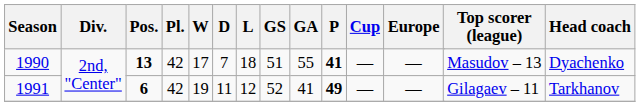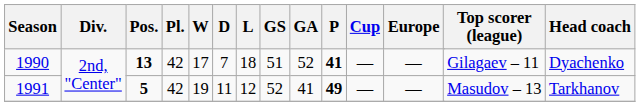 <table class="wikitable">
 <tr>
 <th>Season</th>
 <th>Div.</th>
 <th>Pos.</th>
 <th>Pl.</th>
 <th>W</th>
 <th>D</th>
 <th>L</th>
 <th>GS</th>
 <th>GA</th>
 <th>P</th>
 <th><a href='#'>Cup</a></th>
 <th colspan=2>Europe</th>
 <th>Top scorer <br>(league)</th>
 <th>Head coach</th>
 </tr>
 <tr>
 <td align=center><a href='#'>1990</a></td>
 <td align=center rowspan="2"><a href='#'>2nd,<br>"Center"</a></td>
 <td align=center><strong>13</strong></td>
 <td align=center>42</td>
 <td align=center>17</td>
 <td align=center>7</td>
 <td align=center>18</td>
 <td align=center>51</td>
-<td align=center>55</td>
+<td align=center>52</td>
 <td align=center><strong>41</strong></td>
 <td align=center>—</td>
 <td align=center colspan="2">—</td>
-<td align=left> <a href='#'>Masudov</a> – 13</td>
+<td align=left> <a href='#'>Gilagaev</a> – 11</td>
 <td align=left> <a href='#'>Dyachenko</a></td>
 </tr>
 <tr>
 <td align=center><a href='#'>1991</a></td>
-<td align=center><strong>6</strong></td>
+<td align=center><strong>5</strong></td>
 <td align=center>42</td>
 <td align=center>19</td>
 <td align=center>11</td>
 <td align=center>12</td>
 <td align=center>52</td>
 <td align=center>41</td>
 <td align=center><strong>49</strong></td>
 <td align=center>—</td>
 <td align=center colspan="2">—</td>
-<td align=left> <a href='#'>Gilagaev</a> – 11</td>
+<td align=left> <a href='#'>Masudov</a> – 13</td>
 <td align=left> <a href='#'>Tarkhanov</a></td>
 </tr>
 <tr>
 </tr>
 </table>
